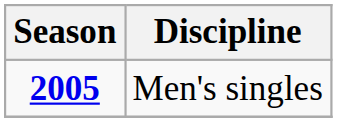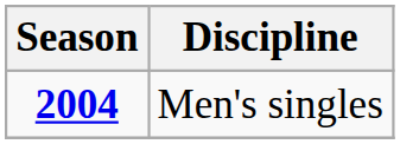 <table class="wikitable">
 <tr>
 <th>Season</th>
 <th>Discipline</th>
 </tr>
 <tr>
-<td align=center><strong><a href='#'>2005</a></strong></td>
+<td align=center><strong><a href='#'>2004</a></strong></td>
 <td align=center>Men's singles</td>
 </tr>
 <tr>
 </tr>
 </table>
